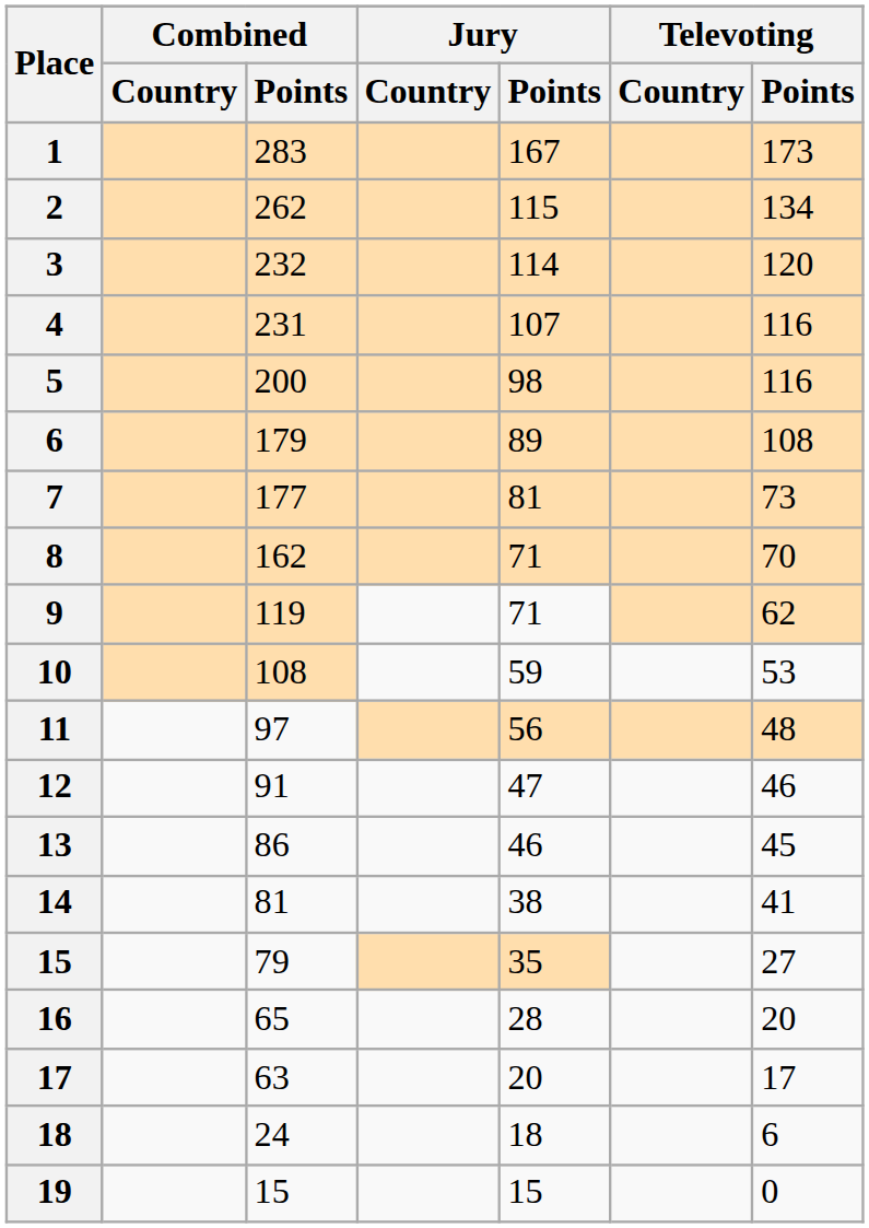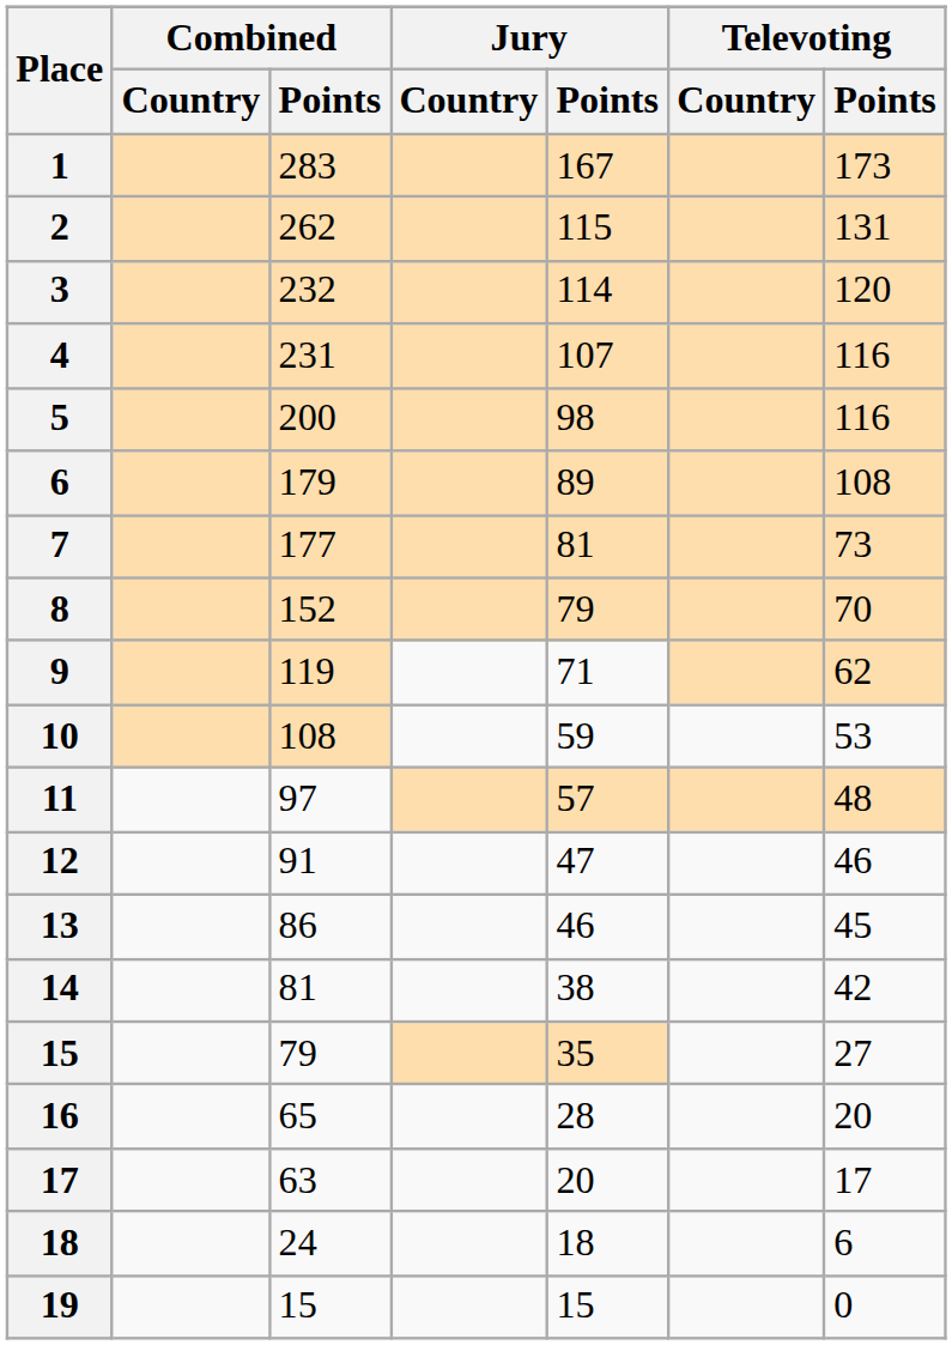 <table class="wikitable collapsible plainrowheaders" style="float:right; margin:10px; font-size:85%;">
 <tr>
 </tr>
 <tr>
 <th scope="col" rowspan="2">Place</th>
 <th scope="col" colspan="2">Combined</th>
 <th scope="col" colspan="2">Jury</th>
 <th scope="col" colspan="2">Televoting</th>
 </tr>
 <tr>
 <th scope="col">Country</th>
 <th scope="col">Points</th>
 <th scope="col">Country</th>
 <th scope="col">Points</th>
 <th scope="col">Country</th>
 <th scope="col">Points</th>
 </tr>
 <tr>
 <th scope="row" style="text-align:center">1</th>
 <td bgcolor="navajowhite"></td>
 <td bgcolor="navajowhite">283</td>
 <td bgcolor="navajowhite"></td>
 <td bgcolor="navajowhite">167</td>
 <td bgcolor="navajowhite"></td>
 <td bgcolor="navajowhite">173</td>
 </tr>
 <tr>
 <th scope="row" style="text-align:center">2</th>
 <td bgcolor="navajowhite"></td>
 <td bgcolor="navajowhite">262</td>
 <td bgcolor="navajowhite"></td>
 <td bgcolor="navajowhite">115</td>
 <td bgcolor="navajowhite"></td>
-<td bgcolor="navajowhite">134</td>
+<td bgcolor="navajowhite">131</td>
 </tr>
 <tr>
 <th scope="row" style="text-align:center">3</th>
 <td bgcolor="navajowhite"></td>
 <td bgcolor="navajowhite">232</td>
 <td bgcolor="navajowhite"></td>
 <td bgcolor="navajowhite">114</td>
 <td bgcolor="navajowhite"></td>
 <td bgcolor="navajowhite">120</td>
 </tr>
 <tr>
 <th scope="row" style="text-align:center">4</th>
 <td bgcolor="navajowhite"></td>
 <td bgcolor="navajowhite">231</td>
 <td bgcolor="navajowhite"></td>
 <td bgcolor="navajowhite">107</td>
 <td bgcolor="navajowhite"></td>
 <td bgcolor="navajowhite">116</td>
 </tr>
 <tr>
 <th scope="row" style="text-align:center">5</th>
 <td bgcolor="navajowhite"></td>
 <td bgcolor="navajowhite">200</td>
 <td bgcolor="navajowhite"></td>
 <td bgcolor="navajowhite">98</td>
 <td bgcolor="navajowhite"></td>
 <td bgcolor="navajowhite">116</td>
 </tr>
 <tr>
 <th scope="row" style="text-align:center">6</th>
 <td bgcolor="navajowhite"></td>
 <td bgcolor="navajowhite">179</td>
 <td bgcolor="navajowhite"></td>
 <td bgcolor="navajowhite">89</td>
 <td bgcolor="navajowhite"></td>
 <td bgcolor="navajowhite">108</td>
 </tr>
 <tr>
 <th scope="row" style="text-align:center">7</th>
 <td bgcolor="navajowhite"></td>
 <td bgcolor="navajowhite">177</td>
 <td bgcolor="navajowhite"></td>
 <td bgcolor="navajowhite">81</td>
 <td bgcolor="navajowhite"></td>
 <td bgcolor="navajowhite">73</td>
 </tr>
 <tr>
 <th scope="row" style="text-align:center">8</th>
 <td bgcolor="navajowhite"></td>
-<td bgcolor="navajowhite">162</td>
+<td bgcolor="navajowhite">152</td>
 <td bgcolor="navajowhite"></td>
-<td bgcolor="navajowhite">71</td>
+<td bgcolor="navajowhite">79</td>
 <td bgcolor="navajowhite"></td>
 <td bgcolor="navajowhite">70</td>
 </tr>
 <tr>
 <th scope="row" style="text-align:center">9</th>
 <td bgcolor="navajowhite"></td>
 <td bgcolor="navajowhite">119</td>
 <td></td>
 <td>71</td>
 <td bgcolor="navajowhite"></td>
 <td bgcolor="navajowhite">62</td>
 </tr>
 <tr>
 <th scope="row" style="text-align:center">10</th>
 <td bgcolor="navajowhite"></td>
 <td bgcolor="navajowhite">108</td>
 <td></td>
 <td>59</td>
 <td></td>
 <td>53</td>
 </tr>
 <tr>
 <th scope="row" style="text-align:center">11</th>
 <td></td>
 <td>97</td>
 <td bgcolor="navajowhite"></td>
-<td bgcolor="navajowhite">56</td>
+<td bgcolor="navajowhite">57</td>
 <td bgcolor="navajowhite"></td>
 <td bgcolor="navajowhite">48</td>
 </tr>
 <tr>
 <th scope="row" style="text-align:center">12</th>
 <td></td>
 <td>91</td>
 <td></td>
 <td>47</td>
 <td></td>
 <td>46</td>
 </tr>
 <tr>
 <th scope="row" style="text-align:center">13</th>
 <td></td>
 <td>86</td>
 <td></td>
 <td>46</td>
 <td></td>
 <td>45</td>
 </tr>
 <tr>
 <th scope="row" style="text-align:center">14</th>
 <td></td>
 <td>81</td>
 <td></td>
 <td>38</td>
 <td></td>
-<td>41</td>
+<td>42</td>
 </tr>
 <tr>
 <th scope="row" style="text-align:center">15</th>
 <td></td>
 <td>79</td>
 <td bgcolor="navajowhite"></td>
 <td bgcolor="navajowhite">35</td>
 <td></td>
 <td>27</td>
 </tr>
 <tr>
 <th scope="row" style="text-align:center">16</th>
 <td></td>
 <td>65</td>
 <td></td>
 <td>28</td>
 <td></td>
 <td>20</td>
 </tr>
 <tr>
 <th scope="row" style="text-align:center">17</th>
 <td></td>
 <td>63</td>
 <td></td>
 <td>20</td>
 <td></td>
 <td>17</td>
 </tr>
 <tr>
 <th scope="row" style="text-align:center">18</th>
 <td></td>
 <td>24</td>
 <td></td>
 <td>18</td>
 <td></td>
 <td>6</td>
 </tr>
 <tr>
 <th scope="row" style="text-align:center">19</th>
 <td></td>
 <td>15</td>
 <td></td>
 <td>15</td>
 <td></td>
 <td>0</td>
 </tr>
 </table>
